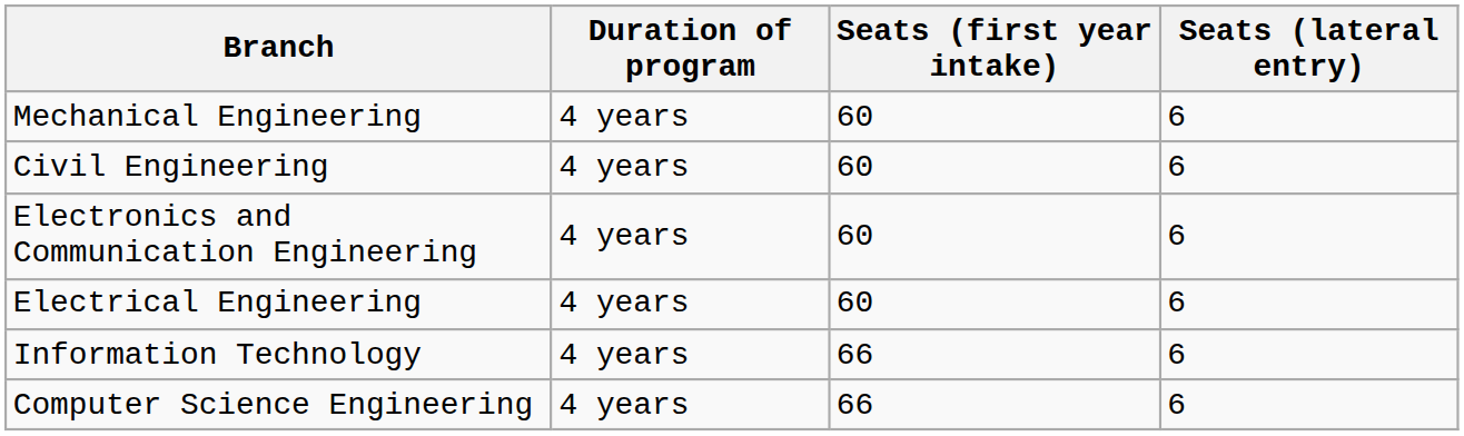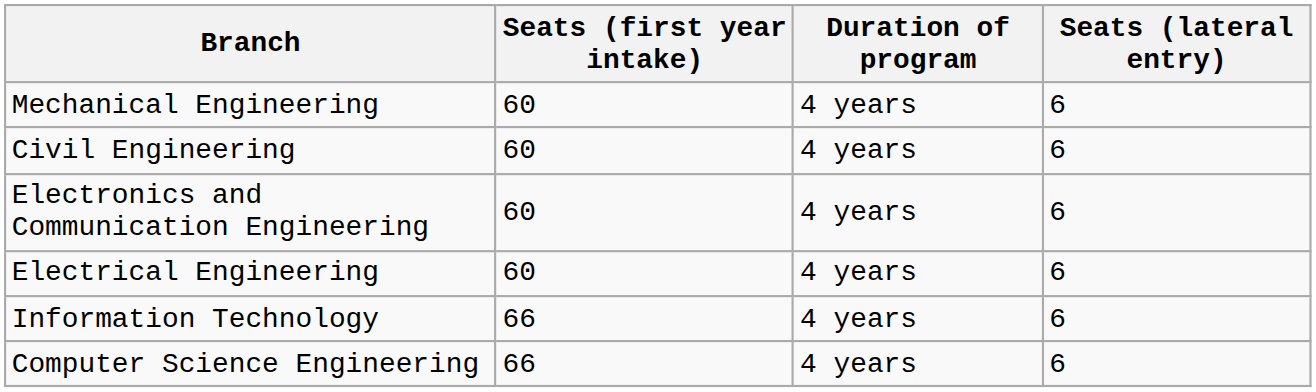 <table class="wikitable">
 <tr>
 <th>Branch</th>
+<th>Seats (first year intake)</th>
 <th>Duration of program</th>
-<th>Seats (first year intake)</th>
 <th>Seats (lateral entry)</th>
 </tr>
 <tr>
 <td>Mechanical Engineering</td>
+<td>60</td>
 <td>4 years</td>
-<td>60</td>
 <td>6</td>
 </tr>
 <tr>
 <td>Civil Engineering</td>
+<td>60</td>
 <td>4 years</td>
-<td>60</td>
 <td>6</td>
 </tr>
 <tr>
 <td>Electronics and Communication Engineering</td>
+<td>60</td>
 <td>4 years</td>
-<td>60</td>
 <td>6</td>
 </tr>
 <tr>
 <td>Electrical Engineering</td>
+<td>60</td>
 <td>4 years</td>
-<td>60</td>
 <td>6</td>
 </tr>
 <tr>
 <td>Information Technology</td>
+<td>66</td>
 <td>4 years</td>
-<td>66</td>
 <td>6</td>
 </tr>
 <tr>
 <td>Computer Science Engineering</td>
+<td>66</td>
 <td>4 years</td>
-<td>66</td>
 <td>6</td>
 </tr>
 </table>
